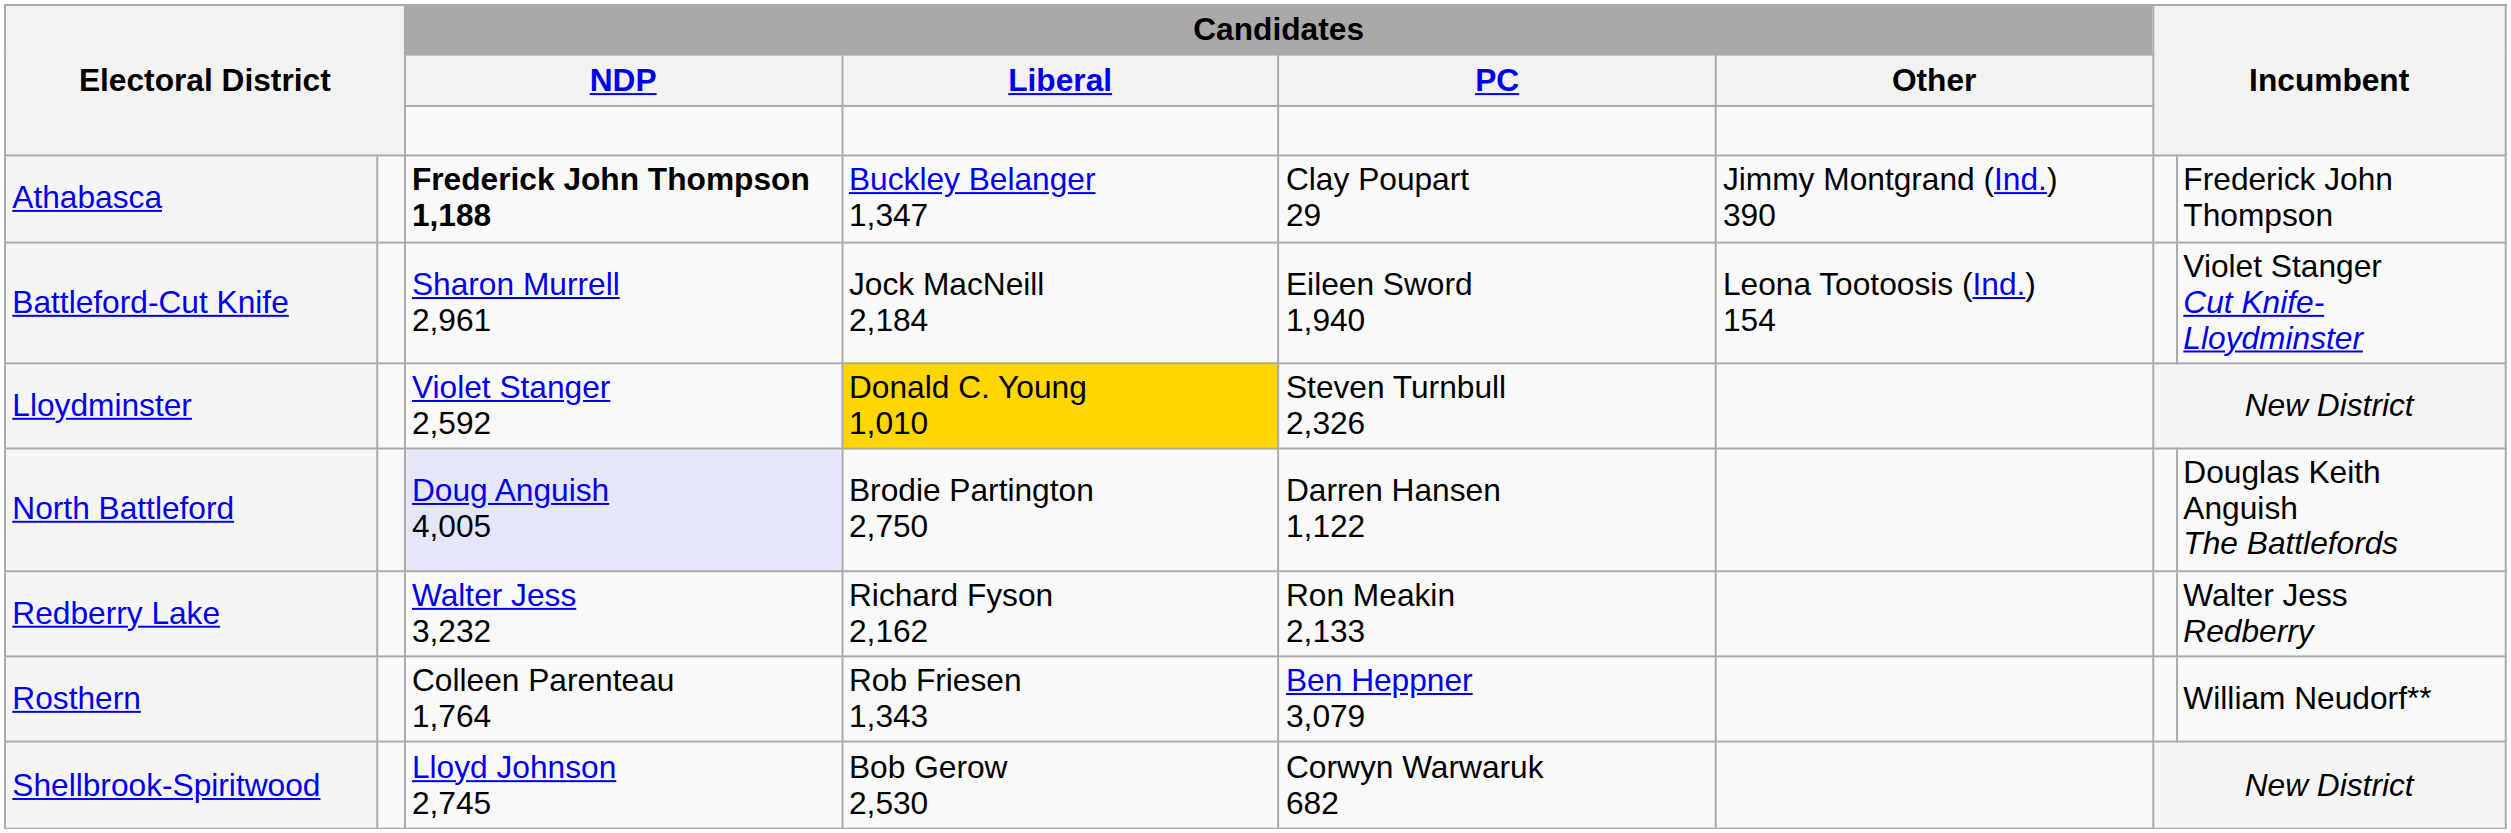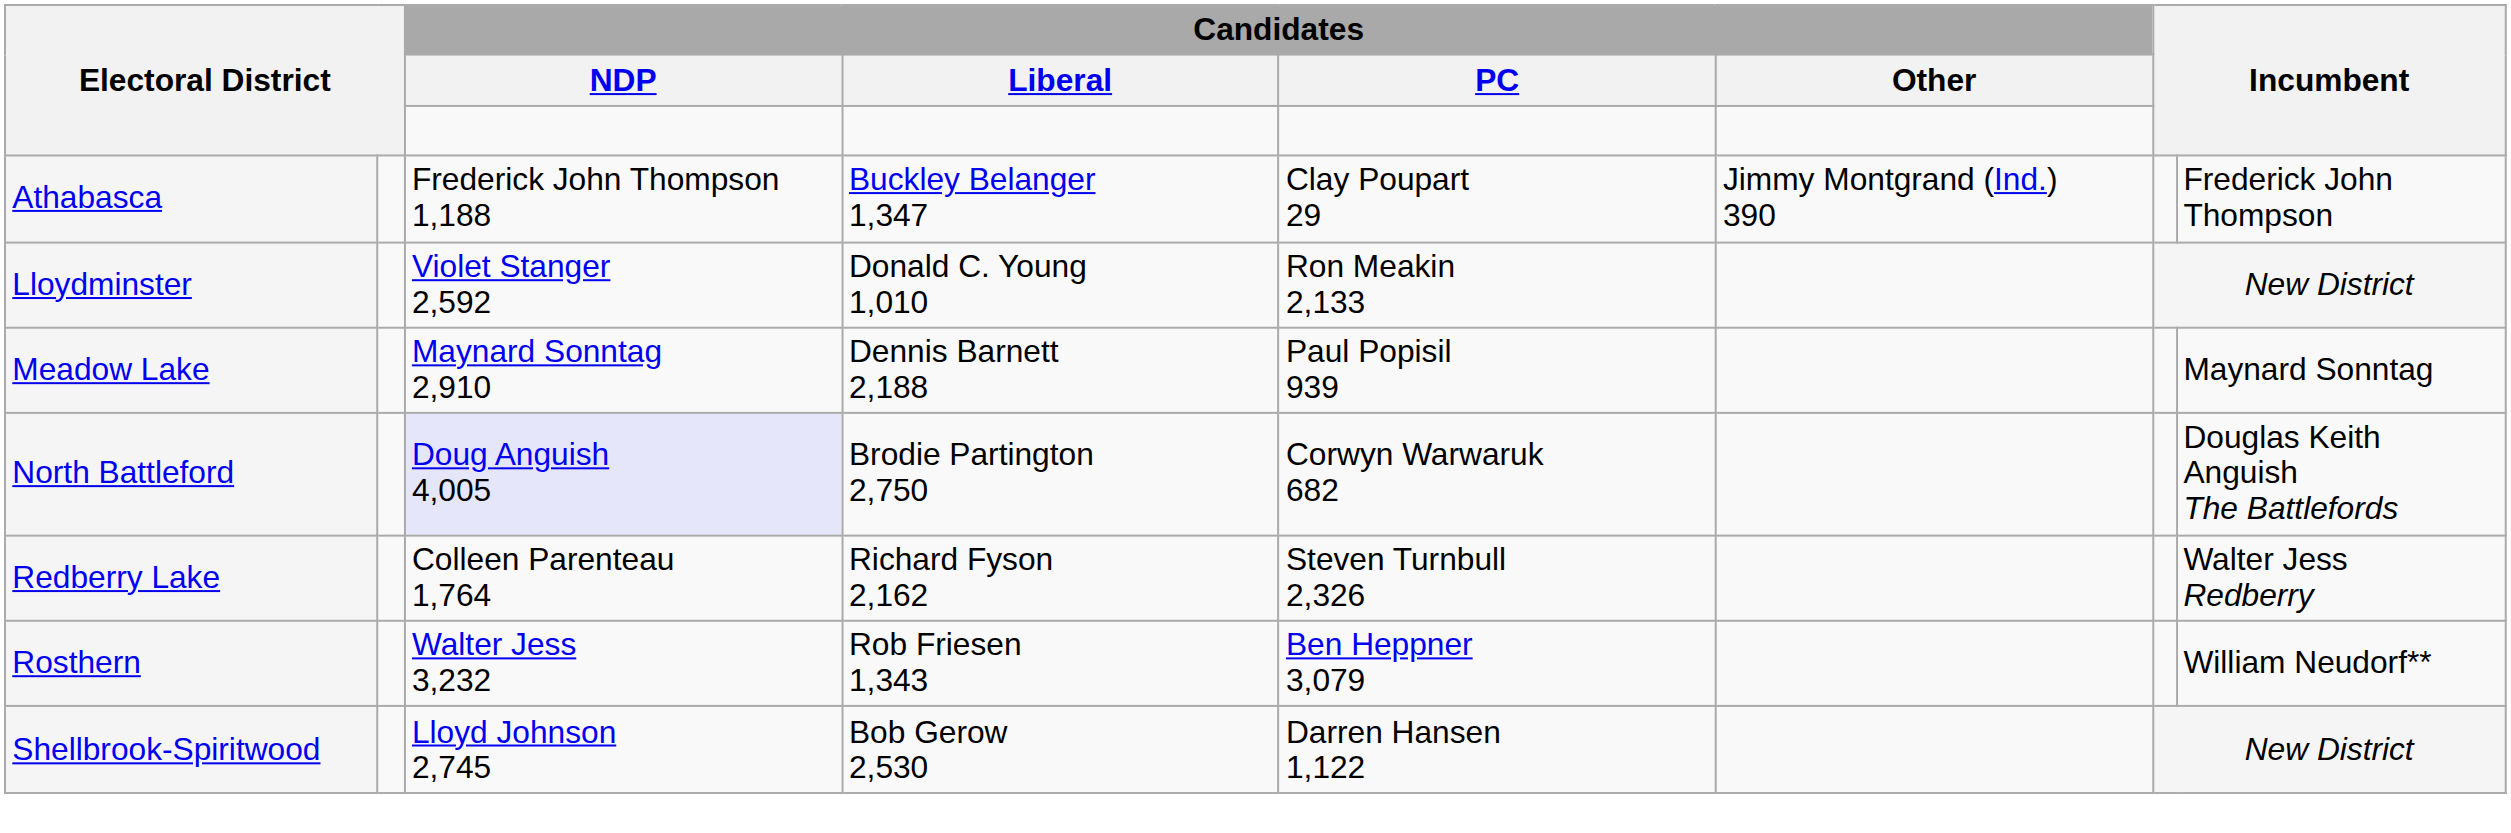 <table class="wikitable" style="width:100%">
 <tr>
 <th style="width:16%;" style="background:darkgrey;" rowspan=3 colspan=2>Electoral District</th>
 <th style="background:darkgrey;" colspan=4>Candidates</th>
 <th style="width:14%;" style="background:darkgrey;" rowspan=3 colspan=2>Incumbent</th>
 </tr>
 <tr>
 <th style="width:17.5%;"><a href='#'>NDP</a></th>
 <th style="width:17.5%;"><a href='#'>Liberal</a></th>
 <th style="width:17.5%;"><a href='#'>PC</a></th>
 <th style="width:17.5%;">Other</th>
 </tr>
 <tr>
 <td> </td>
 <td> </td>
 <td> </td>
 <td> </td>
 </tr>
 <tr>
 <td bgcolor=whitesmoke><a href='#'>Athabasca</a></td>
 <td> </td>
-<td><strong>Frederick John Thompson<br>1,188</strong></td>
+<td>Frederick John Thompson<br>1,188</td>
 <td><a href='#'>Buckley Belanger</a><br>1,347</td>
 <td>Clay Poupart<br>29</td>
 <td>Jimmy Montgrand (<a href='#'>Ind.</a>)<br>390</td>
 <td> </td>
 <td>Frederick John Thompson</td>
 </tr>
 <tr>
-<td bgcolor=whitesmoke><a href='#'>Battleford-Cut Knife</a></td>
-<td> </td>
-<td><a href='#'>Sharon Murrell</a><br>2,961</td>
-<td>Jock MacNeill<br>2,184</td>
-<td>Eileen Sword<br>1,940</td>
-<td>Leona Tootoosis (<a href='#'>Ind.</a>)<br>154</td>
-<td> </td>
-<td>Violet Stanger<br><span><em><a href='#'>Cut Knife-Lloydminster</a></em></span></td>
-</tr>
-<tr>
 <td bgcolor=whitesmoke><a href='#'>Lloydminster</a></td>
 <td> </td>
 <td><a href='#'>Violet Stanger</a><br>2,592</td>
-<td style="background: gold;">Donald C. Young<br>1,010</td>
-<td>Steven Turnbull<br>2,326</td>
+<td>Donald C. Young<br>1,010</td>
+<td>Ron Meakin<br>2,133</td>
 <td></td>
 <td colspan=2  style="background:whitesmoke; text-align:center;"><em>New District</em></td>
+</tr>
+<tr>
+<td bgcolor=whitesmoke><a href='#'>Meadow Lake</a></td>
+<td> </td>
+<td><a href='#'>Maynard Sonntag</a><br>2,910</td>
+<td>Dennis Barnett<br>2,188</td>
+<td>Paul Popisil<br>939</td>
+<td></td>
+<td> </td>
+<td>Maynard Sonntag</td>
 </tr>
 <tr>
 <td bgcolor=whitesmoke><a href='#'>North Battleford</a></td>
 <td> </td>
 <td style="background: lavender;"><a href='#'>Doug Anguish</a><br>4,005</td>
 <td>Brodie Partington<br>2,750</td>
-<td>Darren Hansen<br>1,122</td>
+<td>Corwyn Warwaruk<br>682</td>
 <td></td>
 <td> </td>
 <td>Douglas Keith Anguish<br><span><em>The Battlefords</em></span></td>
 </tr>
 <tr>
 <td bgcolor=whitesmoke><a href='#'>Redberry Lake</a></td>
 <td> </td>
-<td><a href='#'>Walter Jess</a><br>3,232</td>
+<td>Colleen Parenteau<br>1,764</td>
 <td>Richard Fyson<br>2,162</td>
-<td>Ron Meakin<br>2,133</td>
+<td>Steven Turnbull<br>2,326</td>
 <td></td>
 <td> </td>
 <td>Walter Jess<br><span><em>Redberry</em></span></td>
 </tr>
 <tr>
 <td bgcolor=whitesmoke><a href='#'>Rosthern</a></td>
 <td> </td>
-<td>Colleen Parenteau<br>1,764</td>
+<td><a href='#'>Walter Jess</a><br>3,232</td>
 <td>Rob Friesen<br>1,343</td>
 <td><a href='#'>Ben Heppner</a><br>3,079</td>
 <td></td>
 <td> </td>
 <td>William Neudorf**</td>
 </tr>
 <tr>
 <td bgcolor=whitesmoke><a href='#'>Shellbrook-Spiritwood</a></td>
 <td> </td>
 <td><a href='#'>Lloyd Johnson</a><br>2,745</td>
 <td>Bob Gerow<br>2,530</td>
-<td>Corwyn Warwaruk<br>682</td>
+<td>Darren Hansen<br>1,122</td>
 <td></td>
 <td colspan=2  style="background:whitesmoke; text-align:center;"><em>New District</em></td>
 </tr>
 </table>
